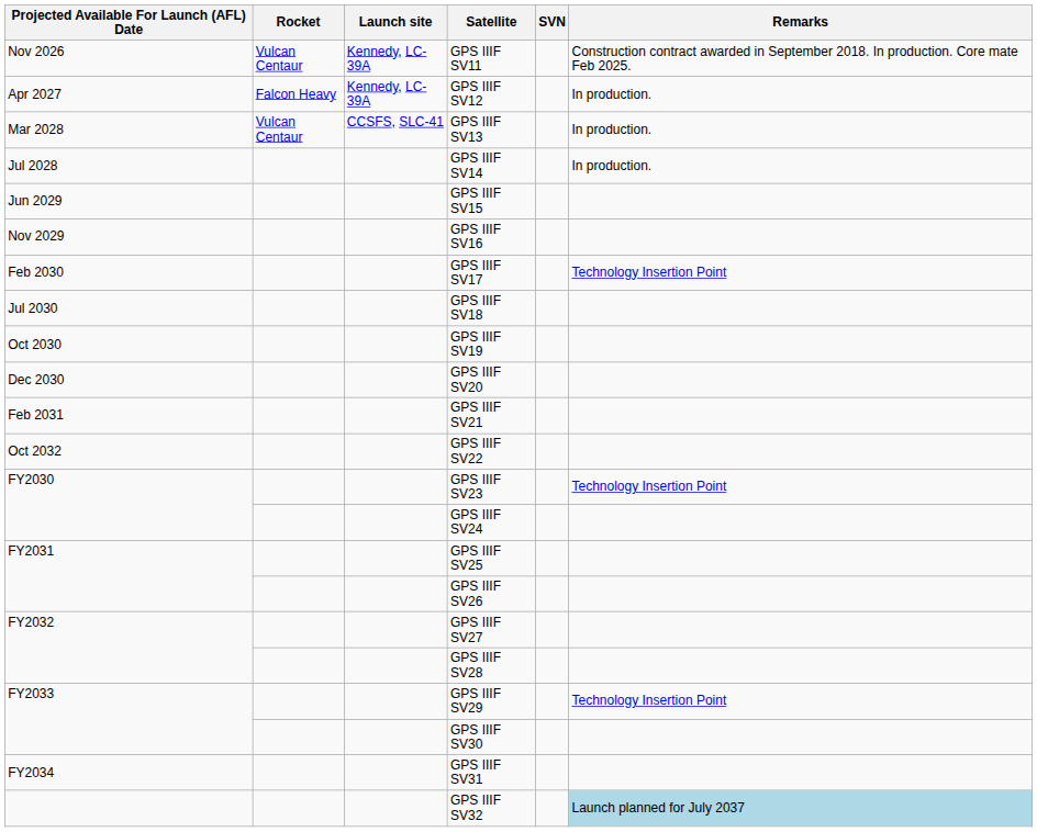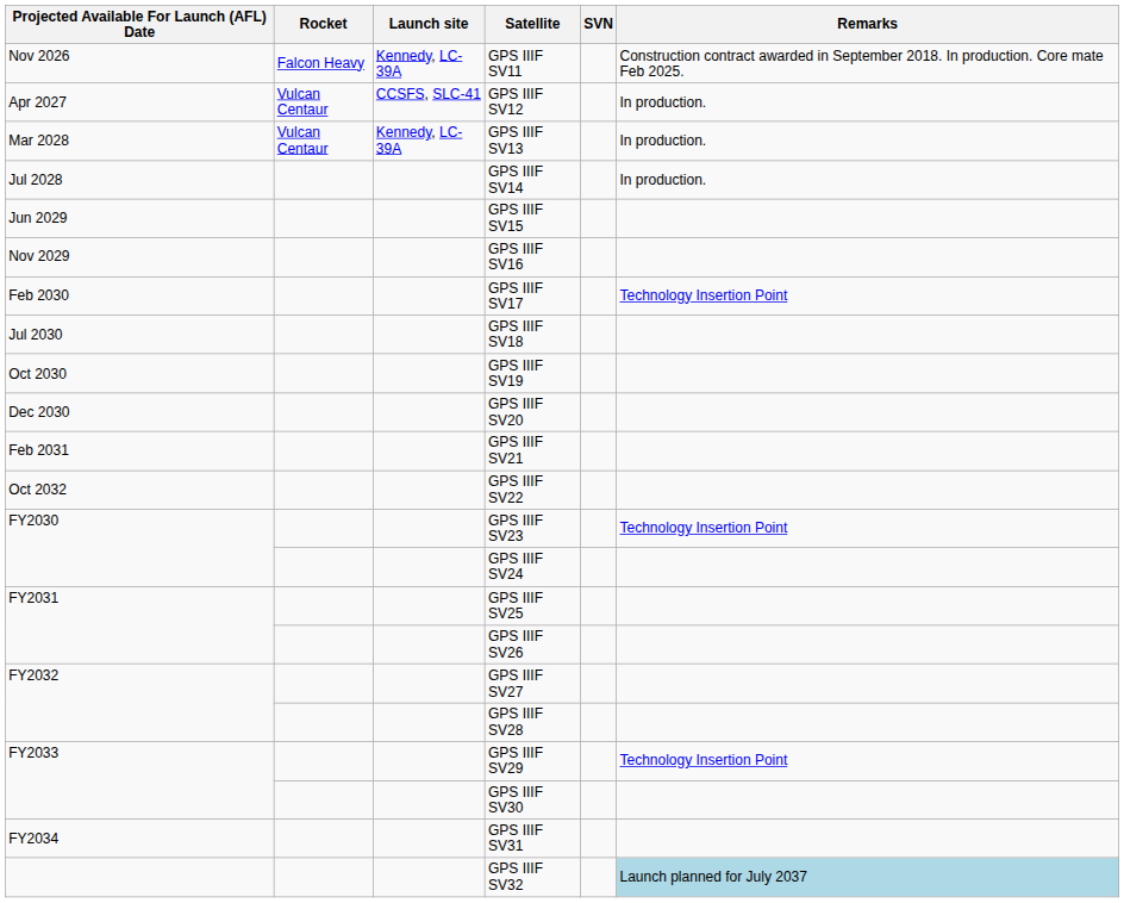 <table class="wikitable sticky-header">
 <tr>
 <th>Projected Available For Launch (AFL) Date</th>
 <th>Rocket</th>
 <th>Launch site</th>
 <th>Satellite</th>
 <th>SVN</th>
 <th>Remarks</th>
 </tr>
 <tr>
 <td style="vertical-align: top;" rowspan="1">Nov 2026</td>
-<td style="vertical-align: top;" rowspan="1"><a href='#'>Vulcan Centaur</a></td>
+<td><a href='#'>Falcon Heavy</a></td>
 <td><a href='#'>Kennedy</a>, <a href='#'>LC-39A</a></td>
 <td>GPS IIIF SV11</td>
 <td></td>
 <td>Construction contract awarded in September 2018. In production. Core mate Feb 2025.</td>
 </tr>
 <tr>
 <td>Apr 2027</td>
-<td><a href='#'>Falcon Heavy</a></td>
-<td><a href='#'>Kennedy</a>, <a href='#'>LC-39A</a></td>
+<td style="vertical-align: top;" rowspan="1"><a href='#'>Vulcan Centaur</a></td>
+<td style="vertical-align: top;" rowspan="1"><a href='#'>CCSFS</a>, <a href='#'>SLC-41</a></td>
 <td>GPS IIIF SV12</td>
 <td></td>
 <td>In production.</td>
 </tr>
 <tr>
 <td>Mar 2028</td>
 <td style="vertical-align: top;" rowspan="1"><a href='#'>Vulcan Centaur</a></td>
-<td style="vertical-align: top;" rowspan="1"><a href='#'>CCSFS</a>, <a href='#'>SLC-41</a></td>
+<td><a href='#'>Kennedy</a>, <a href='#'>LC-39A</a></td>
 <td>GPS IIIF SV13</td>
 <td></td>
 <td>In production.</td>
 </tr>
 <tr>
 <td>Jul 2028</td>
 <td></td>
 <td></td>
 <td>GPS IIIF SV14</td>
 <td></td>
 <td>In production.</td>
 </tr>
 <tr>
 <td>Jun 2029</td>
 <td></td>
 <td></td>
 <td>GPS IIIF SV15</td>
 <td></td>
 <td></td>
 </tr>
 <tr>
 <td>Nov 2029</td>
 <td></td>
 <td></td>
 <td>GPS IIIF SV16</td>
 <td></td>
 <td></td>
 </tr>
 <tr>
 <td>Feb 2030</td>
 <td></td>
 <td></td>
 <td>GPS IIIF SV17</td>
 <td></td>
 <td><a href='#'>Technology Insertion Point</a></td>
 </tr>
 <tr>
 <td>Jul 2030</td>
 <td></td>
 <td></td>
 <td>GPS IIIF SV18</td>
 <td></td>
 <td></td>
 </tr>
 <tr>
 <td>Oct 2030</td>
 <td></td>
 <td></td>
 <td>GPS IIIF SV19</td>
 <td></td>
 <td></td>
 </tr>
 <tr>
 <td>Dec 2030</td>
 <td></td>
 <td></td>
 <td>GPS IIIF SV20</td>
 <td></td>
 <td></td>
 </tr>
 <tr>
 <td>Feb 2031</td>
 <td></td>
 <td></td>
 <td>GPS IIIF SV21</td>
 <td></td>
 <td></td>
 </tr>
 <tr>
 <td>Oct 2032</td>
 <td></td>
 <td></td>
 <td>GPS IIIF SV22</td>
 <td></td>
 <td></td>
 </tr>
 <tr>
 <td style="vertical-align: top;" rowspan="2">FY2030</td>
 <td></td>
 <td></td>
 <td>GPS IIIF SV23</td>
 <td></td>
 <td><a href='#'>Technology Insertion Point</a></td>
 </tr>
 <tr>
 <td></td>
 <td></td>
 <td>GPS IIIF SV24</td>
 <td></td>
 <td></td>
 </tr>
 <tr>
 <td style="vertical-align: top;" rowspan="2">FY2031</td>
 <td></td>
 <td></td>
 <td>GPS IIIF SV25</td>
 <td></td>
 <td></td>
 </tr>
 <tr>
 <td></td>
 <td></td>
 <td>GPS IIIF SV26</td>
 <td></td>
 <td></td>
 </tr>
 <tr>
 <td style="vertical-align: top;" rowspan="2">FY2032</td>
 <td></td>
 <td></td>
 <td>GPS IIIF SV27</td>
 <td></td>
 <td></td>
 </tr>
 <tr>
 <td></td>
 <td></td>
 <td>GPS IIIF SV28</td>
 <td></td>
 <td></td>
 </tr>
 <tr>
 <td style="vertical-align: top;" rowspan="2">FY2033</td>
 <td></td>
 <td></td>
 <td>GPS IIIF SV29</td>
 <td></td>
 <td><a href='#'>Technology Insertion Point</a></td>
 </tr>
 <tr>
 <td></td>
 <td></td>
 <td>GPS IIIF SV30</td>
 <td></td>
 <td></td>
 </tr>
 <tr>
 <td>FY2034</td>
 <td></td>
 <td></td>
 <td>GPS IIIF SV31</td>
 <td></td>
 <td></td>
 </tr>
 <tr>
 <td></td>
 <td></td>
 <td></td>
 <td>GPS IIIF SV32</td>
 <td></td>
 <td style="background: lightblue;">Launch planned for July 2037</td>
 </tr>
 </table>
